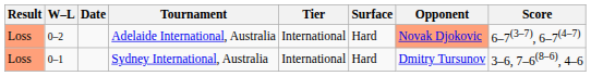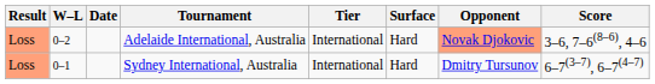 <table class="sortable wikitable">
 <tr>
 <th>Result</th>
 <th class="unsortable">W–L</th>
 <th>Date</th>
 <th>Tournament</th>
 <th>Tier</th>
 <th>Surface</th>
 <th>Opponent</th>
 <th class="unsortable">Score</th>
 </tr>
 <tr>
 <td bgcolor=FFA07A>Loss</td>
 <td><small>0–2</small></td>
 <td><a href='#'></a></td>
 <td><a href='#'>Adelaide International</a>, Australia</td>
 <td>International</td>
 <td>Hard</td>
 <td style="background: lightsalmon;"> <a href='#'>Novak Djokovic</a></td>
-<td>6–7<sup>(3–7)</sup>, 6–7<sup>(4–7)</sup></td>
+<td>3–6, 7–6<sup>(8–6)</sup>, 4–6</td>
 </tr>
 <tr>
 <td bgcolor=FFA07A>Loss</td>
 <td><small>0–1</small></td>
 <td><a href='#'></a></td>
 <td><a href='#'>Sydney International</a>, Australia</td>
 <td>International</td>
 <td>Hard</td>
 <td> <a href='#'>Dmitry Tursunov</a></td>
-<td>3–6, 7–6<sup>(8–6)</sup>, 4–6</td>
+<td>6–7<sup>(3–7)</sup>, 6–7<sup>(4–7)</sup></td>
 </tr>
 </table>
